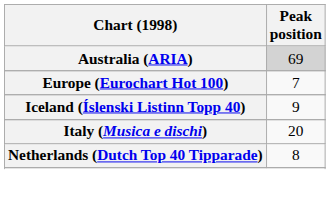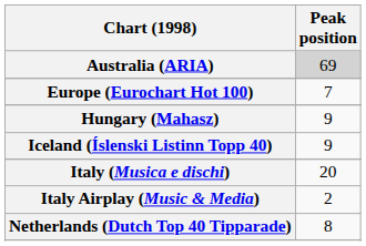 <table class="wikitable sortable plainrowheaders" style="text-align:center">
 <tr>
 <th scope="col">Chart (1998)</th>
 <th scope="col">Peak<br>position</th>
 </tr>
 <tr>
 <th scope="row">Australia (<a href='#'>ARIA</a>)</th>
 <td style="background: lightgrey;">69</td>
 </tr>
 <tr>
 </tr>
 <tr>
 <th scope="row">Europe (<a href='#'>Eurochart Hot 100</a>)</th>
 <td>7</td>
 </tr>
 <tr>
 </tr>
 <tr>
 </tr>
 <tr>
+<th scope="row">Hungary (<a href='#'>Mahasz</a>)</th>
+<td>9</td>
+</tr>
+<tr>
 <th scope="row">Iceland (<a href='#'>Íslenski Listinn Topp 40</a>)</th>
 <td>9</td>
 </tr>
 <tr>
 </tr>
 <tr>
 <th scope="row">Italy (<em><a href='#'>Musica e dischi</a></em>)</th>
 <td>20</td>
+</tr>
+<tr>
+<th scope="row">Italy Airplay (<em><a href='#'>Music & Media</a></em>)</th>
+<td>2</td>
 </tr>
 <tr>
 <th scope="row">Netherlands (<a href='#'>Dutch Top 40 Tipparade</a>)</th>
 <td>8</td>
 </tr>
 <tr>
 </tr>
 <tr>
 </tr>
 <tr>
 </tr>
 <tr>
 </tr>
 <tr>
 </tr>
 <tr>
 </tr>
 <tr>
 </tr>
 <tr>
 </tr>
 </table>
